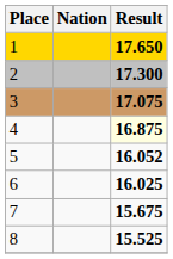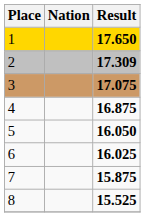 <table class="wikitable">
 <tr>
 <th>Place</th>
 <th>Nation</th>
 <th>Result</th>
 </tr>
 <tr bgcolor=gold>
 <td>1</td>
 <td><strong></strong></td>
 <td><strong>17.650 </strong></td>
 </tr>
 <tr bgcolor=silver>
 <td>2</td>
 <td><strong></strong></td>
-<td><strong>17.300</strong></td>
+<td><strong>17.309</strong></td>
 </tr>
 <tr bgcolor=cc9966>
 <td>3</td>
 <td><strong></strong></td>
 <td><strong>17.075 </strong></td>
 </tr>
 <tr>
 <td>4</td>
 <td><strong></strong></td>
-<td style="background: lightyellow;"><strong>16.875</strong></td>
+<td><strong>16.875</strong></td>
 </tr>
 <tr>
 <td>5</td>
 <td><strong></strong></td>
-<td><strong>16.052</strong></td>
+<td><strong>16.050</strong></td>
 </tr>
 <tr>
 <td>6</td>
 <td><strong></strong></td>
 <td><strong>16.025</strong></td>
 </tr>
 <tr>
 <td>7</td>
 <td><strong></strong></td>
-<td><strong>15.675</strong></td>
+<td><strong>15.875</strong></td>
 </tr>
 <tr>
 <td>8</td>
 <td><strong></strong></td>
 <td><strong>15.525</strong></td>
 </tr>
 <tr>
 </tr>
 </table>
